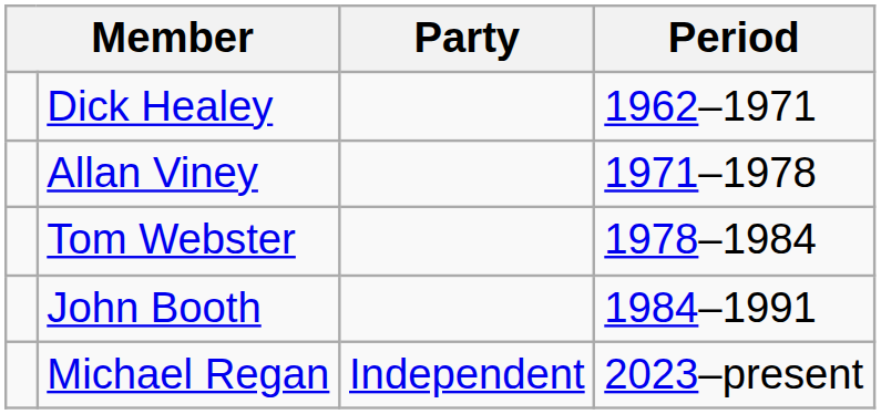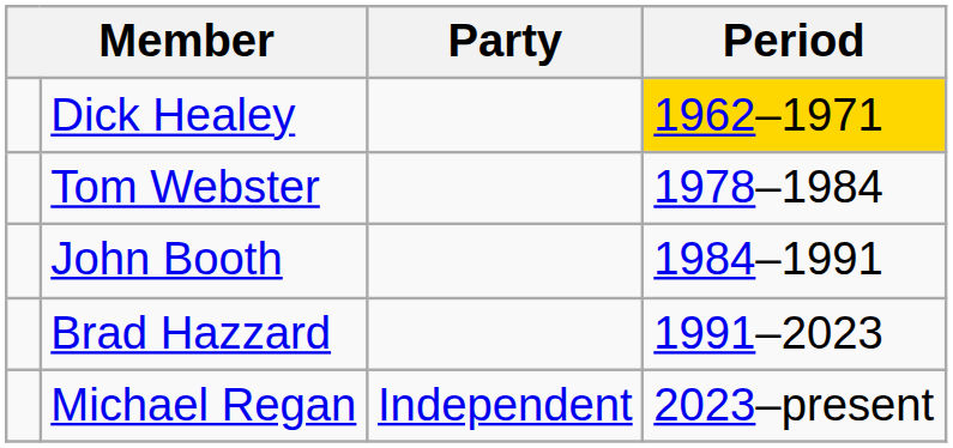 <table class="wikitable">
 <tr>
 <th colspan="2">Member</th>
 <th>Party</th>
 <th>Period</th>
 </tr>
 <tr>
 <td> </td>
 <td><a href='#'>Dick Healey</a></td>
 <td></td>
-<td><a href='#'>1962</a>–1971</td>
-</tr>
-<tr>
-<td> </td>
-<td><a href='#'>Allan Viney</a></td>
-<td></td>
-<td><a href='#'>1971</a>–1978</td>
+<td style="background: gold;"><a href='#'>1962</a>–1971</td>
 </tr>
 <tr>
 <td> </td>
 <td><a href='#'>Tom Webster</a></td>
 <td></td>
 <td><a href='#'>1978</a>–1984</td>
 </tr>
 <tr>
 <td> </td>
 <td><a href='#'>John Booth</a></td>
 <td></td>
 <td><a href='#'>1984</a>–1991</td>
 </tr>
 <tr>
 <td> </td>
+<td><a href='#'>Brad Hazzard</a></td>
+<td></td>
+<td><a href='#'>1991</a>–2023</td>
+</tr>
+<tr>
+<td> </td>
 <td><a href='#'>Michael Regan</a></td>
 <td><a href='#'>Independent</a></td>
 <td><a href='#'>2023</a>–present</td>
 </tr>
 </table>
